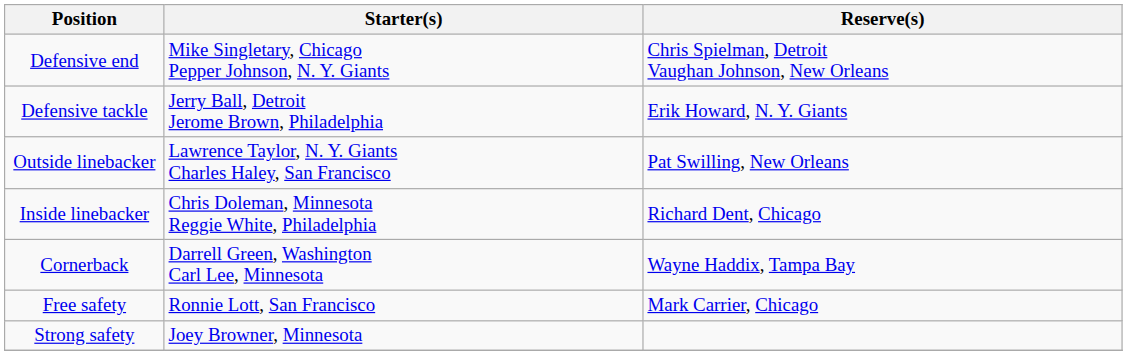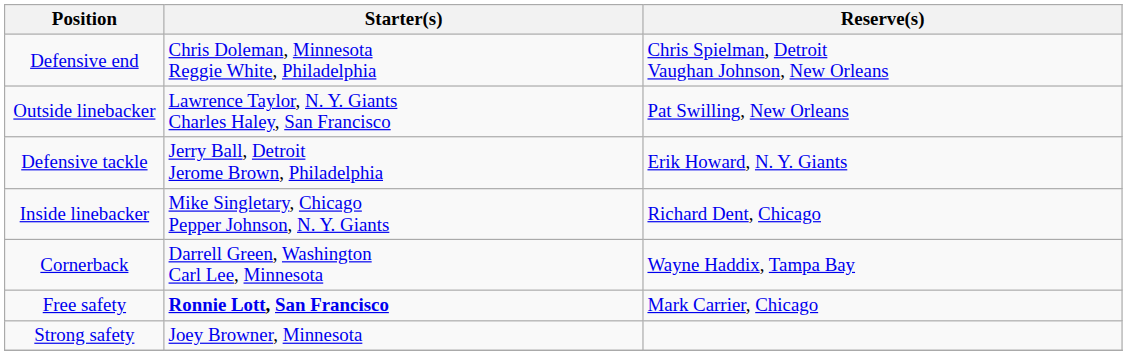 <table class="wikitable" width=75%>
 <tr>
 <th width=10%>Position</th>
 <th width=30%>Starter(s)</th>
 <th width=30%>Reserve(s)</th>
 </tr>
 <tr>
 <td align=center><a href='#'>Defensive end</a></td>
-<td> <a href='#'>Mike Singletary</a>, <a href='#'>Chicago</a><br> <a href='#'>Pepper Johnson</a>, <a href='#'>N. Y. Giants</a></td>
+<td> <a href='#'>Chris Doleman</a>, <a href='#'>Minnesota</a><br> <a href='#'>Reggie White</a>, <a href='#'>Philadelphia</a></td>
 <td> <a href='#'>Chris Spielman</a>, <a href='#'>Detroit</a><br> <a href='#'>Vaughan Johnson</a>, <a href='#'>New Orleans</a></td>
+</tr>
+<tr>
+<td align=center><a href='#'>Outside linebacker</a></td>
+<td> <a href='#'>Lawrence Taylor</a>, <a href='#'>N. Y. Giants</a><br> <a href='#'>Charles Haley</a>, <a href='#'>San Francisco</a></td>
+<td> <a href='#'>Pat Swilling</a>, <a href='#'>New Orleans</a></td>
 </tr>
 <tr>
 <td align=center><a href='#'>Defensive tackle</a></td>
 <td> <a href='#'>Jerry Ball</a>, <a href='#'>Detroit</a><br> <a href='#'>Jerome Brown</a>, <a href='#'>Philadelphia</a></td>
 <td> <a href='#'>Erik Howard</a>, <a href='#'>N. Y. Giants</a></td>
 </tr>
 <tr>
-<td align=center><a href='#'>Outside linebacker</a></td>
-<td> <a href='#'>Lawrence Taylor</a>, <a href='#'>N. Y. Giants</a><br> <a href='#'>Charles Haley</a>, <a href='#'>San Francisco</a></td>
-<td> <a href='#'>Pat Swilling</a>, <a href='#'>New Orleans</a></td>
-</tr>
-<tr>
 <td align=center><a href='#'>Inside linebacker</a></td>
-<td> <a href='#'>Chris Doleman</a>, <a href='#'>Minnesota</a><br> <a href='#'>Reggie White</a>, <a href='#'>Philadelphia</a></td>
+<td> <a href='#'>Mike Singletary</a>, <a href='#'>Chicago</a><br> <a href='#'>Pepper Johnson</a>, <a href='#'>N. Y. Giants</a></td>
 <td> <a href='#'>Richard Dent</a>, <a href='#'>Chicago</a></td>
 </tr>
 <tr>
 <td align=center><a href='#'>Cornerback</a></td>
 <td> <a href='#'>Darrell Green</a>, <a href='#'>Washington</a><br> <a href='#'>Carl Lee</a>, <a href='#'>Minnesota</a></td>
 <td> <a href='#'>Wayne Haddix</a>, <a href='#'>Tampa Bay</a></td>
 </tr>
 <tr>
 <td align=center><a href='#'>Free safety</a></td>
-<td> <a href='#'>Ronnie Lott</a>, <a href='#'>San Francisco</a></td>
+<td><strong> <a href='#'>Ronnie Lott</a>, <a href='#'>San Francisco</a></strong></td>
 <td> <a href='#'>Mark Carrier</a>, <a href='#'>Chicago</a></td>
 </tr>
 <tr>
 <td align=center><a href='#'>Strong safety</a></td>
 <td> <a href='#'>Joey Browner</a>, <a href='#'>Minnesota</a></td>
 <td></td>
 </tr>
 <tr>
 </tr>
 </table>
